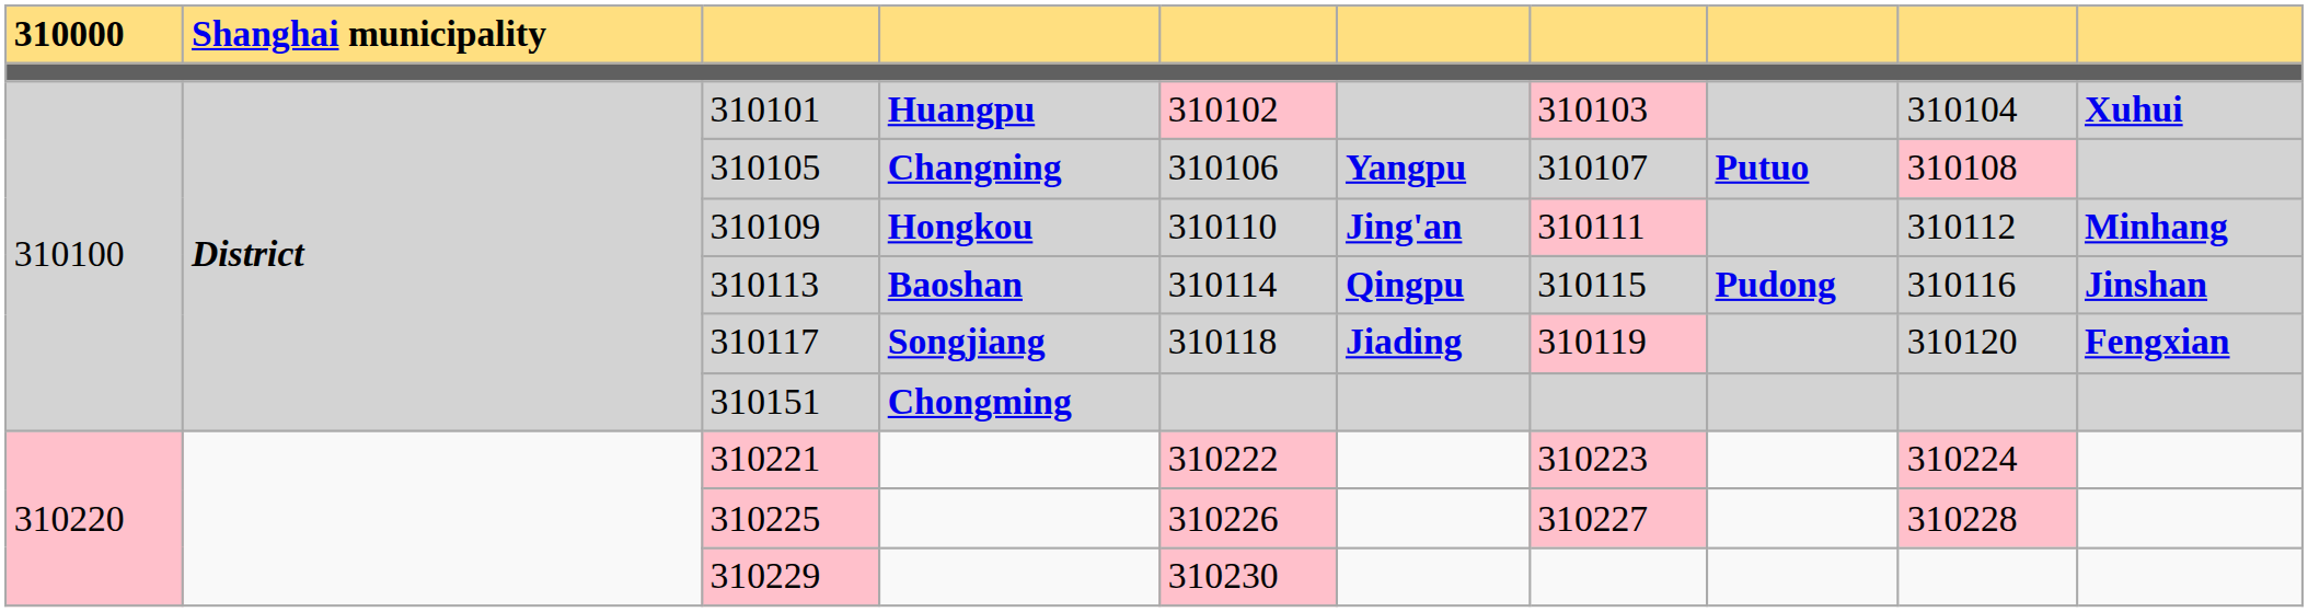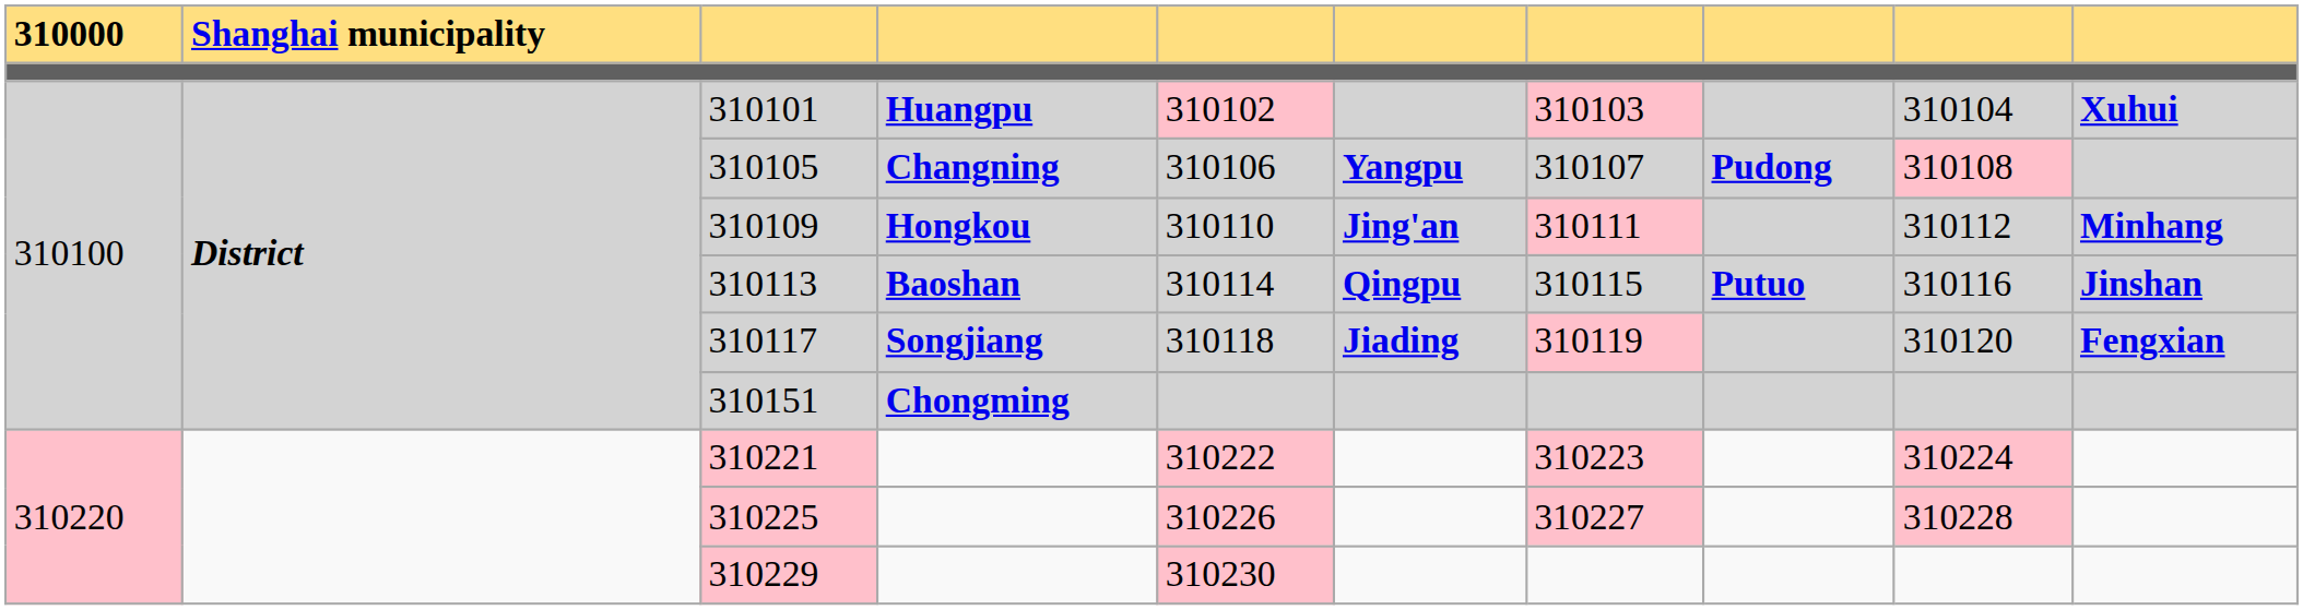 <table class="wikitable" align="center" width="1000">
 <tr ---- style="background:#FFDF80">
 <td><strong>310000</strong></td>
 <td><strong><a href='#'>Shanghai</a> municipality</strong><br></td>
 <td></td>
 <td></td>
 <td></td>
 <td></td>
 <td></td>
 <td></td>
 <td></td>
 <td></td>
 </tr>
 <tr style="background:#606060; height:2pt">
 <td colspan="10"></td>
 </tr>
 <tr ---- style="background:#D3D3D3">
 <td rowspan="6">310100</td>
 <td rowspan="6"><strong><em>District</em></strong><br></td>
 <td>310101</td>
 <td><a href='#'><strong>Huangpu</strong></a><br></td>
 <td bgcolor="#FFC0CB">310102</td>
 <td><br></td>
 <td bgcolor="#FFC0CB">310103</td>
 <td><br></td>
 <td>310104</td>
 <td><a href='#'><strong>Xuhui</strong></a><br></td>
 </tr>
 <tr ---- style="background:#D3D3D3">
 <td>310105</td>
 <td><a href='#'><strong>Changning</strong></a><br></td>
 <td>310106</td>
 <td><a href='#'><strong>Yangpu</strong></a><br></td>
 <td>310107</td>
-<td><a href='#'><strong>Putuo</strong></a><br></td>
+<td><strong><a href='#'>Pudong</a></strong><br></td>
 <td bgcolor="#FFC0CB">310108</td>
 <td><br></td>
 </tr>
 <tr ---- style="background:#D3D3D3">
 <td>310109</td>
 <td><a href='#'><strong>Hongkou</strong></a><br></td>
 <td>310110</td>
 <td><a href='#'><strong>Jing'an</strong></a><br></td>
 <td bgcolor="#FFC0CB">310111</td>
 <td><br></td>
 <td>310112</td>
 <td><a href='#'><strong>Minhang</strong></a><br></td>
 </tr>
 <tr ---- style="background:#D3D3D3">
 <td>310113</td>
 <td><a href='#'><strong>Baoshan</strong></a><br></td>
 <td>310114</td>
 <td><a href='#'><strong>Qingpu</strong></a><br></td>
 <td>310115</td>
-<td><strong><a href='#'>Pudong</a></strong><br></td>
+<td><a href='#'><strong>Putuo</strong></a><br></td>
 <td>310116</td>
 <td><a href='#'><strong>Jinshan</strong></a><br></td>
 </tr>
 <tr ---- style="background:#D3D3D3">
 <td>310117</td>
 <td><a href='#'><strong>Songjiang</strong></a><br></td>
 <td>310118</td>
 <td><a href='#'><strong>Jiading</strong></a><br></td>
 <td bgcolor="#FFC0CB">310119</td>
 <td><br></td>
 <td>310120</td>
 <td><a href='#'><strong>Fengxian</strong></a><br></td>
 </tr>
 <tr ---- style="background:#D3D3D3">
 <td>310151</td>
 <td><a href='#'><strong>Chongming</strong></a><br></td>
 <td></td>
 <td></td>
 <td></td>
 <td></td>
 <td></td>
 <td></td>
 </tr>
 <tr>
 <td rowspan="3" bgcolor="#FFC0CB">310220</td>
 <td rowspan="3"><br></td>
 <td bgcolor="#FFC0CB">310221</td>
 <td><br></td>
 <td bgcolor="#FFC0CB">310222</td>
 <td><br></td>
 <td bgcolor="#FFC0CB">310223</td>
 <td><br></td>
 <td bgcolor="#FFC0CB">310224</td>
 <td><br></td>
 </tr>
 <tr>
 <td bgcolor="#FFC0CB">310225</td>
 <td><br></td>
 <td bgcolor="#FFC0CB">310226</td>
 <td><br></td>
 <td bgcolor="#FFC0CB">310227</td>
 <td><br></td>
 <td bgcolor="#FFC0CB">310228</td>
 <td><br></td>
 </tr>
 <tr>
 <td bgcolor="#FFC0CB">310229</td>
 <td><br></td>
 <td bgcolor="#FFC0CB">310230</td>
 <td><br></td>
 <td></td>
 <td></td>
 <td></td>
 <td></td>
 </tr>
 </table>
